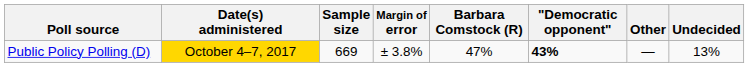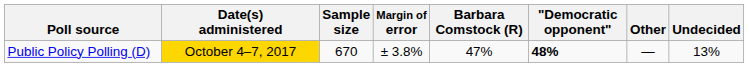 <table class="wikitable">
 <tr valign= bottom>
 <th style="width:180px;">Poll source</th>
 <th style="width:180px;">Date(s)<br>administered</th>
 <th class=small>Sample<br>size</th>
 <th class=small><small>Margin of</small><br>error</th>
 <th style="width:110px;">Barbara<br>Comstock (R)</th>
 <th style="width:110px;">"Democratic<br>opponent"</th>
 <th>Other</th>
 <th>Undecided</th>
 </tr>
 <tr>
 <td><a href='#'>Public Policy Polling (D)</a></td>
 <td align=center style="background: gold;">October 4–7, 2017</td>
-<td align=center>669</td>
+<td align=center>670</td>
 <td align=center>± 3.8%</td>
 <td align=center>47%</td>
-<td><strong>43%</strong></td>
+<td><strong>48%</strong></td>
 <td align=center>—</td>
 <td align=center>13%</td>
 </tr>
 </table>
